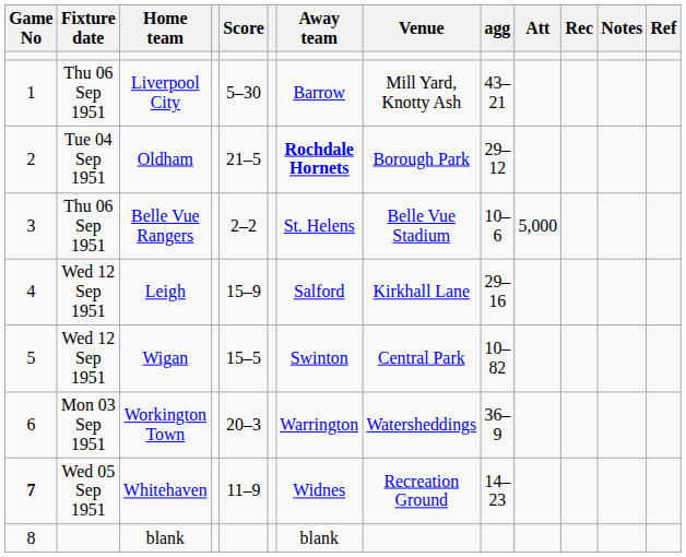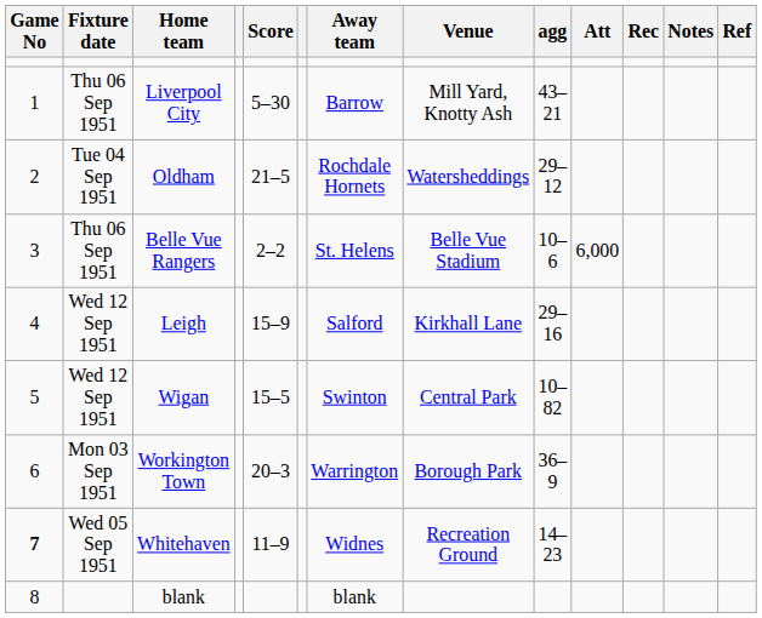 <table class="wikitable" style="text-align:center;">
 <tr>
 <th width=20 abbr="No">Game No</th>
 <th width=100 abbr="Date">Fixture date</th>
 <th width=150 abbr="Home team">Home team</th>
 <th width=5 abbr="space"></th>
 <th width=20 abbr="Score">Score</th>
 <th width=5 abbr="space"></th>
 <th width=150 abbr="Away team">Away team</th>
 <th width=150 abbr="Venue">Venue</th>
 <th width=50 abbr="agg">agg</th>
 <th width=30 abbr="Att">Att</th>
 <th width=30 abbr="Rec">Rec</th>
 <th width=20 abbr="Notes">Notes</th>
 <th width=30 abbr="Ref">Ref</th>
 </tr>
 <tr>
 <td></td>
 <td></td>
 <td></td>
 <td></td>
 <td></td>
 <td></td>
 <td></td>
 <td></td>
 <td></td>
 <td></td>
 <td></td>
 <td></td>
 </tr>
 <tr>
 <td>1</td>
 <td>Thu 06 Sep 1951</td>
 <td><a href='#'>Liverpool City</a></td>
 <td></td>
 <td>5–30</td>
 <td></td>
 <td><a href='#'>Barrow</a></td>
 <td>Mill Yard, Knotty Ash</td>
 <td>43–21</td>
 <td></td>
 <td></td>
 <td></td>
 <td></td>
 </tr>
 <tr>
 <td>2</td>
 <td>Tue 04 Sep 1951</td>
 <td><a href='#'>Oldham</a></td>
 <td></td>
 <td>21–5</td>
 <td></td>
-<td><strong><a href='#'>Rochdale Hornets</a></strong></td>
-<td><a href='#'>Borough Park</a></td>
+<td><a href='#'>Rochdale Hornets</a></td>
+<td><a href='#'>Watersheddings</a></td>
 <td>29–12</td>
 <td></td>
 <td></td>
 <td></td>
 <td></td>
 </tr>
 <tr>
 <td>3</td>
 <td>Thu 06 Sep 1951</td>
 <td><a href='#'>Belle Vue Rangers</a></td>
 <td></td>
 <td>2–2</td>
 <td></td>
 <td><a href='#'>St. Helens</a></td>
 <td><a href='#'>Belle Vue Stadium</a></td>
 <td>10–6</td>
-<td>5,000</td>
+<td>6,000</td>
 <td></td>
 <td></td>
 <td></td>
 </tr>
 <tr>
 <td>4</td>
 <td>Wed 12 Sep 1951</td>
 <td><a href='#'>Leigh</a></td>
 <td></td>
 <td>15–9</td>
 <td></td>
 <td><a href='#'>Salford</a></td>
 <td><a href='#'>Kirkhall Lane</a></td>
 <td>29–16</td>
 <td></td>
 <td></td>
 <td></td>
 <td></td>
 </tr>
 <tr>
 <td>5</td>
 <td>Wed 12 Sep 1951</td>
 <td><a href='#'>Wigan</a></td>
 <td></td>
 <td>15–5</td>
 <td></td>
 <td><a href='#'>Swinton</a></td>
 <td><a href='#'>Central Park</a></td>
 <td>10–82</td>
 <td></td>
 <td></td>
 <td></td>
 <td></td>
 </tr>
 <tr>
 <td>6</td>
 <td>Mon 03 Sep 1951</td>
 <td><a href='#'>Workington Town</a></td>
 <td></td>
 <td>20–3</td>
 <td></td>
 <td><a href='#'>Warrington</a></td>
-<td><a href='#'>Watersheddings</a></td>
+<td><a href='#'>Borough Park</a></td>
 <td>36–9</td>
 <td></td>
 <td></td>
 <td></td>
 <td></td>
 </tr>
 <tr>
 <td><strong>7</strong></td>
 <td>Wed 05 Sep 1951</td>
 <td><a href='#'>Whitehaven</a></td>
 <td></td>
 <td>11–9</td>
 <td></td>
 <td><a href='#'>Widnes</a></td>
 <td><a href='#'>Recreation Ground</a></td>
 <td>14–23</td>
 <td></td>
 <td></td>
 <td></td>
 <td></td>
 </tr>
 <tr>
 <td>8</td>
 <td></td>
 <td>blank</td>
 <td></td>
 <td></td>
 <td></td>
 <td>blank</td>
 <td></td>
 <td></td>
 <td></td>
 <td></td>
 <td></td>
 <td></td>
 </tr>
 </table>
